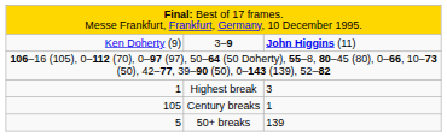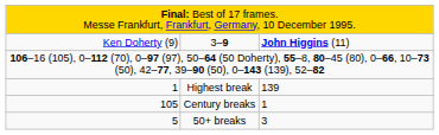 <table class="wikitable" style="font-size: 90%; margin: 1em auto 1em auto;">
 <tr>
 <td colspan = "3" align="center" bgcolor="#ffd700"><strong>Final:</strong> Best of 17 frames.<br>	Messe Frankfurt, <a href='#'>Frankfurt</a>, <a href='#'>Germany</a>, 10 December 1995.</td>
 </tr>
 <tr>
 <td width = "230" align="right"><a href='#'>Ken Doherty</a> (9)<br></td>
 <td width = "100" align="center">3–<strong>9</strong></td>
 <td width = "230"><strong><a href='#'>John Higgins</a></strong> (11)<br></td>
 </tr>
 <tr>
 <td colspan = "3" align="center" style="font-size: 100%"><strong>106</strong>–16 (105), 0–<strong>112</strong> (70), 0–<strong>97</strong> (97), 50–<strong>64</strong> (50 Doherty), <strong>55</strong>–8, <strong>80</strong>–45 (80), 0–<strong>66</strong>, 10–<strong>73</strong> (50), 42–<strong>77</strong>, 39–<strong>90</strong> (50), 0–<strong>143</strong> (139), 52–<strong>82</strong></td>
 </tr>
 <tr>
 <td align="right">1</td>
 <td align="center">Highest break</td>
-<td>3</td>
+<td>139</td>
 </tr>
 <tr>
 <td align="right">105</td>
 <td align="center">Century breaks</td>
 <td>1</td>
 </tr>
 <tr>
 <td align="right">5</td>
 <td align="center">50+ breaks</td>
-<td>139</td>
+<td>3</td>
 </tr>
 </table>
